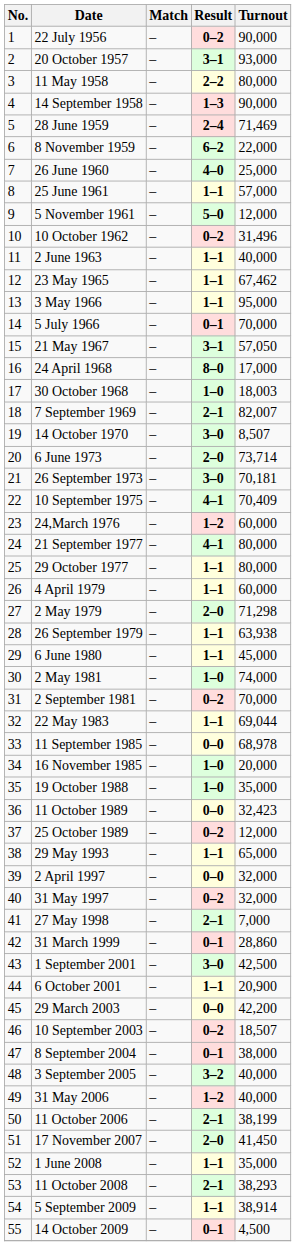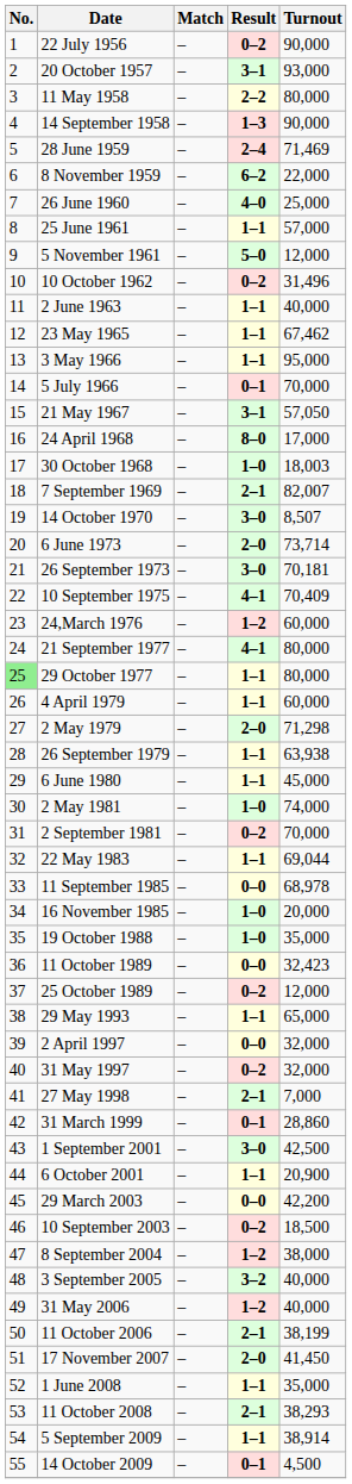 <table class="wikitable sortable">
 <tr style="background:#dcdcdc;">
 <th>No.</th>
 <th>Date</th>
 <th>Match</th>
 <th>Result</th>
 <th>Turnout</th>
 </tr>
 <tr>
 <td>1</td>
 <td>22 July 1956</td>
 <td> – </td>
 <td style="text-align:center; background:#fdd;"><strong>0–2</strong></td>
 <td>90,000</td>
 </tr>
 <tr>
 <td>2</td>
 <td>20 October 1957</td>
 <td> – </td>
 <td style="text-align:center; background:#dfd;"><strong>3–1</strong></td>
 <td>93,000</td>
 </tr>
 <tr>
 <td>3</td>
 <td>11 May 1958</td>
 <td> – </td>
 <td style="text-align:center; background:#ffd;"><strong>2–2</strong></td>
 <td>80,000</td>
 </tr>
 <tr>
 <td>4</td>
 <td>14 September 1958</td>
 <td> – </td>
 <td style="text-align:center; background:#fdd;"><strong>1–3</strong></td>
 <td>90,000</td>
 </tr>
 <tr>
 <td>5</td>
 <td>28 June 1959</td>
 <td> – </td>
 <td style="text-align:center; background:#fdd;"><strong>2–4</strong></td>
 <td>71,469</td>
 </tr>
 <tr>
 <td>6</td>
 <td>8 November 1959</td>
 <td> – </td>
 <td style="text-align:center; background:#dfd;"><strong>6–2</strong></td>
 <td>22,000</td>
 </tr>
 <tr>
 <td>7</td>
 <td>26 June 1960</td>
 <td> – </td>
 <td style="text-align:center; background:#dfd;"><strong>4–0</strong></td>
 <td>25,000</td>
 </tr>
 <tr>
 <td>8</td>
 <td>25 June 1961</td>
 <td> – </td>
 <td style="text-align:center; background:#ffd;"><strong>1–1</strong></td>
 <td>57,000</td>
 </tr>
 <tr>
 <td>9</td>
 <td>5 November 1961</td>
 <td> – </td>
 <td style="text-align:center; background:#dfd;"><strong>5–0</strong></td>
 <td>12,000</td>
 </tr>
 <tr>
 <td>10</td>
 <td>10 October 1962</td>
 <td> – </td>
 <td style="text-align:center; background:#fdd;"><strong>0–2</strong></td>
 <td>31,496</td>
 </tr>
 <tr>
 <td>11</td>
 <td>2 June 1963</td>
 <td> – </td>
 <td style="text-align:center; background:#ffd;"><strong>1–1</strong></td>
 <td>40,000</td>
 </tr>
 <tr>
 <td>12</td>
 <td>23 May 1965</td>
 <td> – </td>
 <td style="text-align:center; background:#ffd;"><strong>1–1</strong></td>
 <td>67,462</td>
 </tr>
 <tr>
 <td>13</td>
 <td>3 May 1966</td>
 <td> – </td>
 <td style="text-align:center; background:#ffd;"><strong>1–1</strong></td>
 <td>95,000</td>
 </tr>
 <tr>
 <td>14</td>
 <td>5 July 1966</td>
 <td> – </td>
 <td style="text-align:center; background:#fdd;"><strong>0–1</strong></td>
 <td>70,000</td>
 </tr>
 <tr>
 <td>15</td>
 <td>21 May 1967</td>
 <td> – </td>
 <td style="text-align:center; background:#dfd;"><strong>3–1</strong></td>
 <td>57,050</td>
 </tr>
 <tr>
 <td>16</td>
 <td>24 April 1968</td>
 <td> – </td>
 <td style="text-align:center; background:#dfd;"><strong>8–0</strong></td>
 <td>17,000</td>
 </tr>
 <tr>
 <td>17</td>
 <td>30 October 1968</td>
 <td> – </td>
 <td style="text-align:center; background:#dfd;"><strong>1–0</strong></td>
 <td>18,003</td>
 </tr>
 <tr>
 <td>18</td>
 <td>7 September 1969</td>
 <td> – </td>
 <td style="text-align:center; background:#dfd;"><strong>2–1</strong></td>
 <td>82,007</td>
 </tr>
 <tr>
 <td>19</td>
 <td>14 October 1970</td>
 <td> – </td>
 <td style="text-align:center; background:#dfd;"><strong>3–0</strong></td>
 <td>8,507</td>
 </tr>
 <tr>
 <td>20</td>
 <td>6 June 1973</td>
 <td> – </td>
 <td style="text-align:center; background:#dfd;"><strong>2–0</strong></td>
 <td>73,714</td>
 </tr>
 <tr>
 <td>21</td>
 <td>26 September 1973</td>
 <td> – </td>
 <td style="text-align:center; background:#dfd;"><strong>3–0</strong></td>
 <td>70,181</td>
 </tr>
 <tr>
 <td>22</td>
 <td>10 September 1975</td>
 <td> – </td>
 <td style="text-align:center; background:#dfd;"><strong>4–1</strong></td>
 <td>70,409</td>
 </tr>
 <tr>
 <td>23</td>
 <td>24,March 1976</td>
 <td> – </td>
 <td style="text-align:center; background:#fdd;"><strong>1–2</strong></td>
 <td>60,000</td>
 </tr>
 <tr>
 <td>24</td>
 <td>21 September 1977</td>
 <td> – </td>
 <td style="text-align:center; background:#dfd;"><strong>4–1</strong></td>
 <td>80,000</td>
 </tr>
 <tr>
-<td>25</td>
+<td style="background: lightgreen;">25</td>
 <td>29 October 1977</td>
 <td> – </td>
 <td style="text-align:center; background:#ffd;"><strong>1–1</strong></td>
 <td>80,000</td>
 </tr>
 <tr>
 <td>26</td>
 <td>4 April 1979</td>
 <td> – </td>
 <td style="text-align:center; background:#ffd;"><strong>1–1</strong></td>
 <td>60,000</td>
 </tr>
 <tr>
 <td>27</td>
 <td>2 May 1979</td>
 <td> – </td>
 <td style="text-align:center; background:#dfd;"><strong>2–0</strong></td>
 <td>71,298</td>
 </tr>
 <tr>
 <td>28</td>
 <td>26 September 1979</td>
 <td> – </td>
 <td style="text-align:center; background:#ffd;"><strong>1–1</strong></td>
 <td>63,938</td>
 </tr>
 <tr>
 <td>29</td>
 <td>6 June 1980</td>
 <td> – </td>
 <td style="text-align:center; background:#ffd;"><strong>1–1</strong></td>
 <td>45,000</td>
 </tr>
 <tr>
 <td>30</td>
 <td>2 May 1981</td>
 <td> – </td>
 <td style="text-align:center; background:#dfd;"><strong>1–0</strong></td>
 <td>74,000</td>
 </tr>
 <tr>
 <td>31</td>
 <td>2 September 1981</td>
 <td> – </td>
 <td style="text-align:center; background:#fdd;"><strong>0–2</strong></td>
 <td>70,000</td>
 </tr>
 <tr>
 <td>32</td>
 <td>22 May 1983</td>
 <td> – </td>
 <td style="text-align:center; background:#ffd;"><strong>1–1</strong></td>
 <td>69,044</td>
 </tr>
 <tr>
 <td>33</td>
 <td>11 September 1985</td>
 <td> – </td>
 <td style="text-align:center; background:#ffd;"><strong>0–0</strong></td>
 <td>68,978</td>
 </tr>
 <tr>
 <td>34</td>
 <td>16 November 1985</td>
 <td> – </td>
 <td style="text-align:center; background:#dfd;"><strong>1–0</strong></td>
 <td>20,000</td>
 </tr>
 <tr>
 <td>35</td>
 <td>19 October 1988</td>
 <td> – </td>
 <td style="text-align:center; background:#dfd;"><strong>1–0</strong></td>
 <td>35,000</td>
 </tr>
 <tr>
 <td>36</td>
 <td>11 October 1989</td>
 <td> – </td>
 <td style="text-align:center; background:#ffd;"><strong>0–0</strong></td>
 <td>32,423</td>
 </tr>
 <tr>
 <td>37</td>
 <td>25 October 1989</td>
 <td> – </td>
 <td style="text-align:center; background:#fdd;"><strong>0–2</strong></td>
 <td>12,000</td>
 </tr>
 <tr>
 <td>38</td>
 <td>29 May 1993</td>
 <td> – </td>
 <td style="text-align:center; background:#ffd;"><strong>1–1</strong></td>
 <td>65,000</td>
 </tr>
 <tr>
 <td>39</td>
 <td>2 April 1997</td>
 <td> – </td>
 <td style="text-align:center; background:#ffd;"><strong>0–0</strong></td>
 <td>32,000</td>
 </tr>
 <tr>
 <td>40</td>
 <td>31 May 1997</td>
 <td> – </td>
 <td style="text-align:center; background:#fdd;"><strong>0–2</strong></td>
 <td>32,000</td>
 </tr>
 <tr>
 <td>41</td>
 <td>27 May 1998</td>
 <td> – </td>
 <td style="text-align:center; background:#dfd;"><strong>2–1</strong></td>
 <td>7,000</td>
 </tr>
 <tr>
 <td>42</td>
 <td>31 March 1999</td>
 <td> – </td>
 <td style="text-align:center; background:#fdd;"><strong>0–1</strong></td>
 <td>28,860</td>
 </tr>
 <tr>
 <td>43</td>
 <td>1 September 2001</td>
 <td> – </td>
 <td style="text-align:center; background:#dfd;"><strong>3–0</strong></td>
 <td>42,500</td>
 </tr>
 <tr>
 <td>44</td>
 <td>6 October 2001</td>
 <td> – </td>
 <td style="text-align:center; background:#ffd;"><strong>1–1</strong></td>
 <td>20,900</td>
 </tr>
 <tr>
 <td>45</td>
 <td>29 March 2003</td>
 <td> – </td>
 <td style="text-align:center; background:#ffd;"><strong>0–0</strong></td>
 <td>42,200</td>
 </tr>
 <tr>
 <td>46</td>
 <td>10 September 2003</td>
 <td> – </td>
 <td style="text-align:center; background:#fdd;"><strong>0–2</strong></td>
-<td>18,507</td>
+<td>18,500</td>
 </tr>
 <tr>
 <td>47</td>
 <td>8 September 2004</td>
 <td> – </td>
-<td style="text-align:center; background:#fdd;"><strong>0–1</strong></td>
+<td style="text-align:center; background:#fdd;"><strong>1–2</strong></td>
 <td>38,000</td>
 </tr>
 <tr>
 <td>48</td>
 <td>3 September 2005</td>
 <td> – </td>
 <td style="text-align:center; background:#dfd;"><strong>3–2</strong></td>
 <td>40,000</td>
 </tr>
 <tr>
 <td>49</td>
 <td>31 May 2006</td>
 <td> – </td>
 <td style="text-align:center; background:#fdd;"><strong>1–2</strong></td>
 <td>40,000</td>
 </tr>
 <tr>
 <td>50</td>
 <td>11 October 2006</td>
 <td> – </td>
 <td style="text-align:center; background:#dfd;"><strong>2–1</strong></td>
 <td>38,199</td>
 </tr>
 <tr>
 <td>51</td>
 <td>17 November 2007</td>
 <td> – </td>
 <td style="text-align:center; background:#dfd;"><strong>2–0</strong></td>
 <td>41,450</td>
 </tr>
 <tr>
 <td>52</td>
 <td>1 June 2008</td>
 <td> – </td>
 <td style="text-align:center; background:#ffd;"><strong>1–1</strong></td>
 <td>35,000</td>
 </tr>
 <tr>
 <td>53</td>
 <td>11 October 2008</td>
 <td> – </td>
 <td style="text-align:center; background:#dfd;"><strong>2–1</strong></td>
 <td>38,293</td>
 </tr>
 <tr>
 <td>54</td>
 <td>5 September 2009</td>
 <td> – </td>
 <td style="text-align:center; background:#ffd;"><strong>1–1</strong></td>
 <td>38,914</td>
 </tr>
 <tr>
 <td>55</td>
 <td>14 October 2009</td>
 <td> – </td>
 <td style="text-align:center; background:#fdd;"><strong>0–1</strong></td>
 <td>4,500</td>
 </tr>
 <tr>
 </tr>
 </table>
